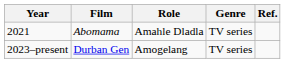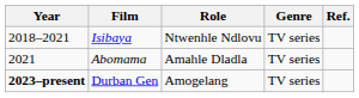 <table class="wikitable">
 <tr>
 <th>Year</th>
 <th>Film</th>
 <th>Role</th>
 <th>Genre</th>
 <th>Ref.</th>
 </tr>
 <tr>
+<td>2018–2021</td>
+<td><em><a href='#'>Isibaya</a></em></td>
+<td>Ntwenhle Ndlovu</td>
+<td>TV series</td>
+<td></td>
+</tr>
+<tr>
 <td>2021</td>
 <td><em>Abomama</em></td>
 <td>Amahle Dladla</td>
 <td>TV series</td>
 <td></td>
 </tr>
 <tr>
-<td>2023–present</td>
+<td><strong>2023–present</strong></td>
 <td><a href='#'>Durban Gen</a></td>
 <td>Amogelang</td>
 <td>TV series</td>
 <td></td>
 </tr>
 </table>
